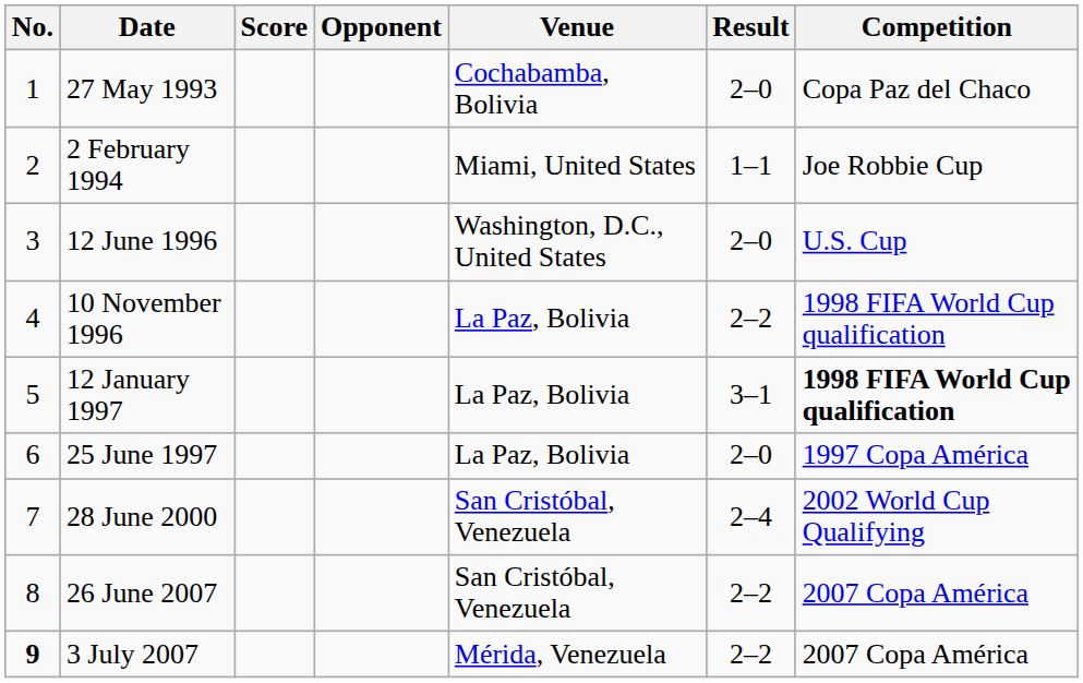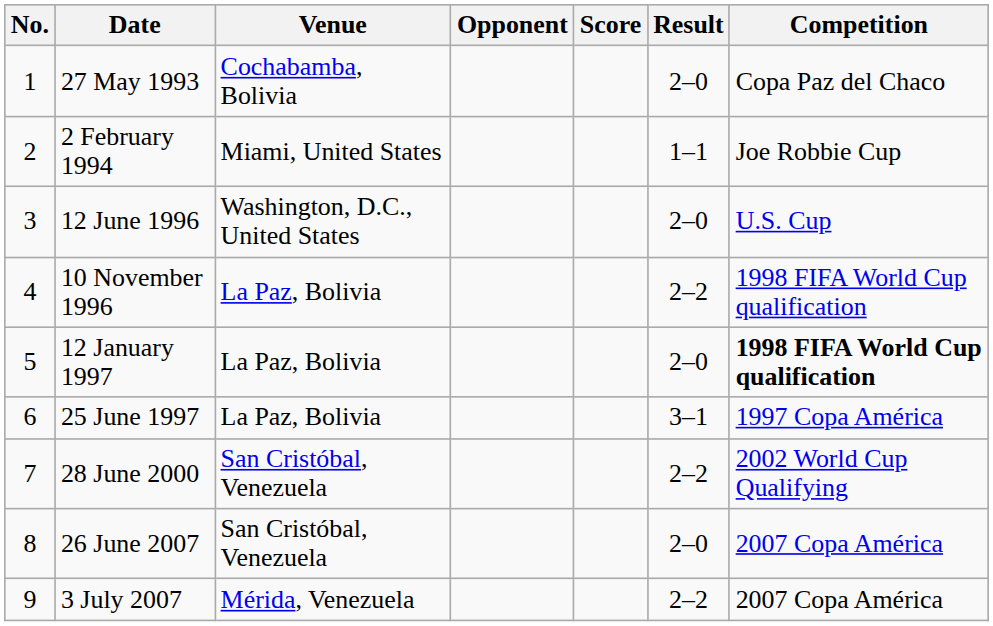 <table class="wikitable sortable">
 <tr>
 <th scope="col">No.</th>
 <th scope="col">Date</th>
+<th scope="col">Venue</th>
+<th scope="col">Opponent</th>
 <th scope="col">Score</th>
-<th scope="col">Opponent</th>
-<th scope="col">Venue</th>
 <th scope="col">Result</th>
 <th scope="col">Competition</th>
 </tr>
 <tr>
 <td style="text-align:center">1</td>
 <td>27 May 1993</td>
+<td><a href='#'>Cochabamba</a>, Bolivia</td>
 <td></td>
 <td></td>
-<td><a href='#'>Cochabamba</a>, Bolivia</td>
 <td style="text-align:center">2–0</td>
 <td>Copa Paz del Chaco</td>
 </tr>
 <tr>
 <td style="text-align:center">2</td>
 <td>2 February 1994</td>
+<td>Miami, United States</td>
 <td></td>
 <td></td>
-<td>Miami, United States</td>
 <td style="text-align:center">1–1</td>
 <td>Joe Robbie Cup</td>
 </tr>
 <tr>
 <td style="text-align:center">3</td>
 <td>12 June 1996</td>
+<td>Washington, D.C., United States</td>
 <td></td>
 <td></td>
-<td>Washington, D.C., United States</td>
 <td style="text-align:center">2–0</td>
 <td><a href='#'>U.S. Cup</a></td>
 </tr>
 <tr>
 <td style="text-align:center">4</td>
 <td>10 November 1996</td>
+<td><a href='#'>La Paz</a>, Bolivia</td>
 <td></td>
 <td></td>
-<td><a href='#'>La Paz</a>, Bolivia</td>
 <td style="text-align:center">2–2</td>
 <td><a href='#'>1998 FIFA World Cup qualification</a></td>
 </tr>
 <tr>
 <td style="text-align:center">5</td>
 <td>12 January 1997</td>
+<td>La Paz, Bolivia</td>
 <td></td>
 <td></td>
-<td>La Paz, Bolivia</td>
-<td style="text-align:center">3–1</td>
+<td style="text-align:center">2–0</td>
 <td><strong>1998 FIFA World Cup qualification</strong></td>
 </tr>
 <tr>
 <td style="text-align:center">6</td>
 <td>25 June 1997</td>
+<td>La Paz, Bolivia</td>
 <td></td>
 <td></td>
-<td>La Paz, Bolivia</td>
-<td style="text-align:center">2–0</td>
+<td style="text-align:center">3–1</td>
 <td><a href='#'>1997 Copa América</a></td>
 </tr>
 <tr>
 <td style="text-align:center">7</td>
 <td>28 June 2000</td>
+<td><a href='#'>San Cristóbal</a>, Venezuela</td>
 <td></td>
 <td></td>
-<td><a href='#'>San Cristóbal</a>, Venezuela</td>
-<td style="text-align:center">2–4</td>
+<td style="text-align:center">2–2</td>
 <td><a href='#'>2002 World Cup Qualifying</a></td>
 </tr>
 <tr>
 <td style="text-align:center">8</td>
 <td>26 June 2007</td>
+<td>San Cristóbal, Venezuela</td>
 <td></td>
 <td></td>
-<td>San Cristóbal, Venezuela</td>
-<td style="text-align:center">2–2</td>
+<td style="text-align:center">2–0</td>
 <td><a href='#'>2007 Copa América</a></td>
 </tr>
 <tr>
-<td style="text-align:center"><strong>9</strong></td>
+<td style="text-align:center">9</td>
 <td>3 July 2007</td>
+<td><a href='#'>Mérida</a>, Venezuela</td>
 <td></td>
 <td></td>
-<td><a href='#'>Mérida</a>, Venezuela</td>
 <td style="text-align:center">2–2</td>
 <td>2007 Copa América</td>
 </tr>
 </table>
